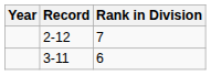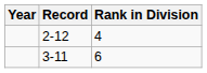 <table class="wikitable">
 <tr>
 <th>Year</th>
 <th>Record</th>
 <th>Rank in Division</th>
 </tr>
 <tr>
 <td></td>
 <td>2-12</td>
-<td>7</td>
+<td>4</td>
 </tr>
 <tr>
 <td></td>
 <td>3-11</td>
 <td>6</td>
 </tr>
 </table>
